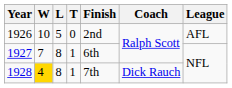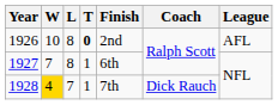 <table class="wikitable">
 <tr>
 <th>Year</th>
 <th>W</th>
 <th>L</th>
 <th>T</th>
 <th>Finish</th>
 <th>Coach</th>
 <th>League</th>
 </tr>
 <tr>
 <td>1926</td>
 <td>10</td>
-<td>5</td>
-<td>0</td>
+<td>8</td>
+<td><strong>0</strong></td>
 <td>2nd</td>
 <td rowspan=2><a href='#'>Ralph Scott</a></td>
 <td>AFL</td>
 </tr>
 <tr>
 <td><a href='#'>1927</a></td>
 <td>7</td>
 <td>8</td>
 <td>1</td>
 <td>6th</td>
 <td rowspan=2>NFL</td>
 </tr>
 <tr>
 <td><a href='#'>1928</a></td>
 <td style="background: gold;">4</td>
-<td>8</td>
+<td>7</td>
 <td>1</td>
 <td>7th</td>
 <td><a href='#'>Dick Rauch</a></td>
 </tr>
 </table>
